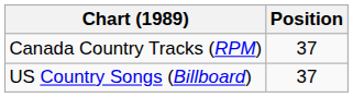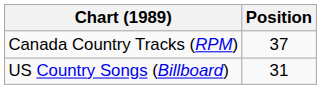 <table class="wikitable sortable">
 <tr>
 <th scope="col">Chart (1989)</th>
 <th scope="col">Position</th>
 </tr>
 <tr>
 <td>Canada Country Tracks (<em><a href='#'>RPM</a></em>)</td>
 <td align="center">37</td>
 </tr>
 <tr>
 <td>US <a href='#'>Country Songs</a> (<em><a href='#'>Billboard</a></em>)</td>
-<td align="center">37</td>
+<td align="center">31</td>
 </tr>
 </table>
